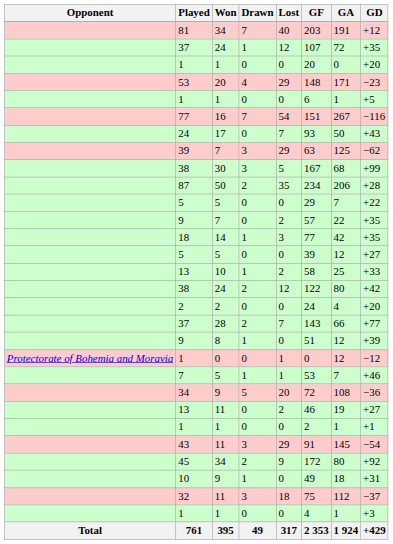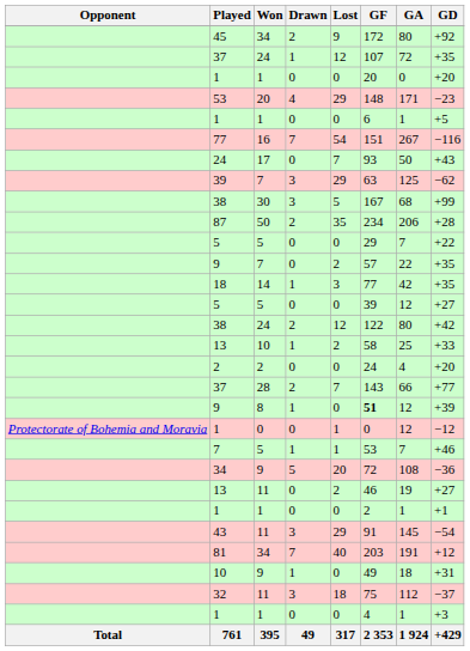 <table class="sortable wikitable">
 <tr>
 <th>Opponent</th>
 <th>Played</th>
 <th>Won</th>
 <th>Drawn</th>
 <th>Lost</th>
 <th>GF</th>
 <th>GA</th>
 <th>GD</th>
 </tr>
 <tr bgcolor="#d0ffd0" align="center">
 </tr>
-<tr bgcolor=#FFCCCC>
+<tr bgcolor=#CCFFCC>
 <td></td>
-<td>81</td>
+<td>45</td>
 <td>34</td>
-<td>7</td>
-<td>40</td>
-<td>203</td>
-<td>191</td>
-<td>+12</td>
+<td>2</td>
+<td>9</td>
+<td>172</td>
+<td>80</td>
+<td>+92</td>
 </tr>
 <tr bgcolor=#CCFFCC>
 <td></td>
 <td>37</td>
 <td>24</td>
 <td>1</td>
 <td>12</td>
 <td>107</td>
 <td>72</td>
 <td>+35</td>
 </tr>
 <tr bgcolor=#CCFFCC>
 <td></td>
 <td>1</td>
 <td>1</td>
 <td>0</td>
 <td>0</td>
 <td>20</td>
 <td>0</td>
 <td>+20</td>
 </tr>
 <tr bgcolor=#FFCCCC>
 <td></td>
 <td>53</td>
 <td>20</td>
 <td>4</td>
 <td>29</td>
 <td>148</td>
 <td>171</td>
 <td>−23</td>
 </tr>
 <tr bgcolor=#CCFFCC>
 <td></td>
 <td>1</td>
 <td>1</td>
 <td>0</td>
 <td>0</td>
 <td>6</td>
 <td>1</td>
 <td>+5</td>
 </tr>
 <tr bgcolor=#FFCCCC>
 <td></td>
 <td>77</td>
 <td>16</td>
 <td>7</td>
 <td>54</td>
 <td>151</td>
 <td>267</td>
 <td>−116</td>
 </tr>
 <tr bgcolor=#CCFFCC>
 <td></td>
 <td>24</td>
 <td>17</td>
 <td>0</td>
 <td>7</td>
 <td>93</td>
 <td>50</td>
 <td>+43</td>
 </tr>
 <tr bgcolor=#FFCCCC>
 <td></td>
 <td>39</td>
 <td>7</td>
 <td>3</td>
 <td>29</td>
 <td>63</td>
 <td>125</td>
 <td>−62</td>
 </tr>
 <tr bgcolor=#CCFFCC>
 <td></td>
 <td>38</td>
 <td>30</td>
 <td>3</td>
 <td>5</td>
 <td>167</td>
 <td>68</td>
 <td>+99</td>
 </tr>
 <tr bgcolor=#CCFFCC>
 <td></td>
 <td>87</td>
 <td>50</td>
 <td>2</td>
 <td>35</td>
 <td>234</td>
 <td>206</td>
 <td>+28</td>
 </tr>
 <tr bgcolor=#CCFFCC>
 <td></td>
 <td>5</td>
 <td>5</td>
 <td>0</td>
 <td>0</td>
 <td>29</td>
 <td>7</td>
 <td>+22</td>
 </tr>
 <tr bgcolor=#CCFFCC>
 <td></td>
 <td>9</td>
 <td>7</td>
 <td>0</td>
 <td>2</td>
 <td>57</td>
 <td>22</td>
 <td>+35</td>
 </tr>
 <tr bgcolor=#CCFFCC>
 <td></td>
 <td>18</td>
 <td>14</td>
 <td>1</td>
 <td>3</td>
 <td>77</td>
 <td>42</td>
 <td>+35</td>
 </tr>
 <tr bgcolor=#CCFFCC>
 <td></td>
 <td>5</td>
 <td>5</td>
 <td>0</td>
 <td>0</td>
 <td>39</td>
 <td>12</td>
 <td>+27</td>
 </tr>
 <tr bgcolor=#CCFFCC>
 <td></td>
+<td>38</td>
+<td>24</td>
+<td>2</td>
+<td>12</td>
+<td>122</td>
+<td>80</td>
+<td>+42</td>
+</tr>
+<tr bgcolor=#CCFFCC>
+<td></td>
 <td>13</td>
 <td>10</td>
 <td>1</td>
 <td>2</td>
 <td>58</td>
 <td>25</td>
 <td>+33</td>
-</tr>
-<tr bgcolor=#CCFFCC>
-<td></td>
-<td>38</td>
-<td>24</td>
-<td>2</td>
-<td>12</td>
-<td>122</td>
-<td>80</td>
-<td>+42</td>
 </tr>
 <tr bgcolor=#CCFFCC>
 <td></td>
 <td>2</td>
 <td>2</td>
 <td>0</td>
 <td>0</td>
 <td>24</td>
 <td>4</td>
 <td>+20</td>
 </tr>
 <tr bgcolor=#CCFFCC>
 <td></td>
 <td>37</td>
 <td>28</td>
 <td>2</td>
 <td>7</td>
 <td>143</td>
 <td>66</td>
 <td>+77</td>
 </tr>
 <tr bgcolor=#CCFFCC>
 <td></td>
 <td>9</td>
 <td>8</td>
 <td>1</td>
 <td>0</td>
-<td>51</td>
+<td><strong>51</strong></td>
 <td>12</td>
 <td>+39</td>
 </tr>
 <tr bgcolor=#FFCCCC>
 <td><em> <a href='#'>Protectorate of Bohemia and Moravia</a></em></td>
 <td>1</td>
 <td>0</td>
 <td>0</td>
 <td>1</td>
 <td>0</td>
 <td>12</td>
 <td>−12</td>
 </tr>
 <tr bgcolor=#CCFFCC>
 <td></td>
 <td>7</td>
 <td>5</td>
 <td>1</td>
 <td>1</td>
 <td>53</td>
 <td>7</td>
 <td>+46</td>
 </tr>
 <tr bgcolor=#FFCCCC>
 <td></td>
 <td>34</td>
 <td>9</td>
 <td>5</td>
 <td>20</td>
 <td>72</td>
 <td>108</td>
 <td>−36</td>
 </tr>
 <tr bgcolor=#CCFFCC>
 <td></td>
 <td>13</td>
 <td>11</td>
 <td>0</td>
 <td>2</td>
 <td>46</td>
 <td>19</td>
 <td>+27</td>
 </tr>
 <tr bgcolor=#CCFFCC>
 <td></td>
 <td>1</td>
 <td>1</td>
 <td>0</td>
 <td>0</td>
 <td>2</td>
 <td>1</td>
 <td>+1</td>
 </tr>
 <tr bgcolor=#FFCCCC>
 <td></td>
 <td>43</td>
 <td>11</td>
 <td>3</td>
 <td>29</td>
 <td>91</td>
 <td>145</td>
 <td>−54</td>
 </tr>
-<tr bgcolor=#CCFFCC>
+<tr bgcolor=#FFCCCC>
 <td></td>
-<td>45</td>
+<td>81</td>
 <td>34</td>
-<td>2</td>
-<td>9</td>
-<td>172</td>
-<td>80</td>
-<td>+92</td>
+<td>7</td>
+<td>40</td>
+<td>203</td>
+<td>191</td>
+<td>+12</td>
 </tr>
 <tr bgcolor=#CCFFCC>
 <td></td>
 <td>10</td>
 <td>9</td>
 <td>1</td>
 <td>0</td>
 <td>49</td>
 <td>18</td>
 <td>+31</td>
 </tr>
 <tr bgcolor=#FFCCCC>
 <td></td>
 <td>32</td>
 <td>11</td>
 <td>3</td>
 <td>18</td>
 <td>75</td>
 <td>112</td>
 <td>−37</td>
 </tr>
 <tr bgcolor=#CCFFCC>
 <td><em></em></td>
 <td>1</td>
 <td>1</td>
 <td>0</td>
 <td>0</td>
 <td>4</td>
 <td>1</td>
 <td>+3</td>
 </tr>
 <tr>
 <th>Total</th>
 <th>761</th>
 <th>395</th>
 <th>49</th>
 <th>317</th>
 <th>2 353</th>
 <th>1 924</th>
 <th>+429</th>
 </tr>
 </table>
